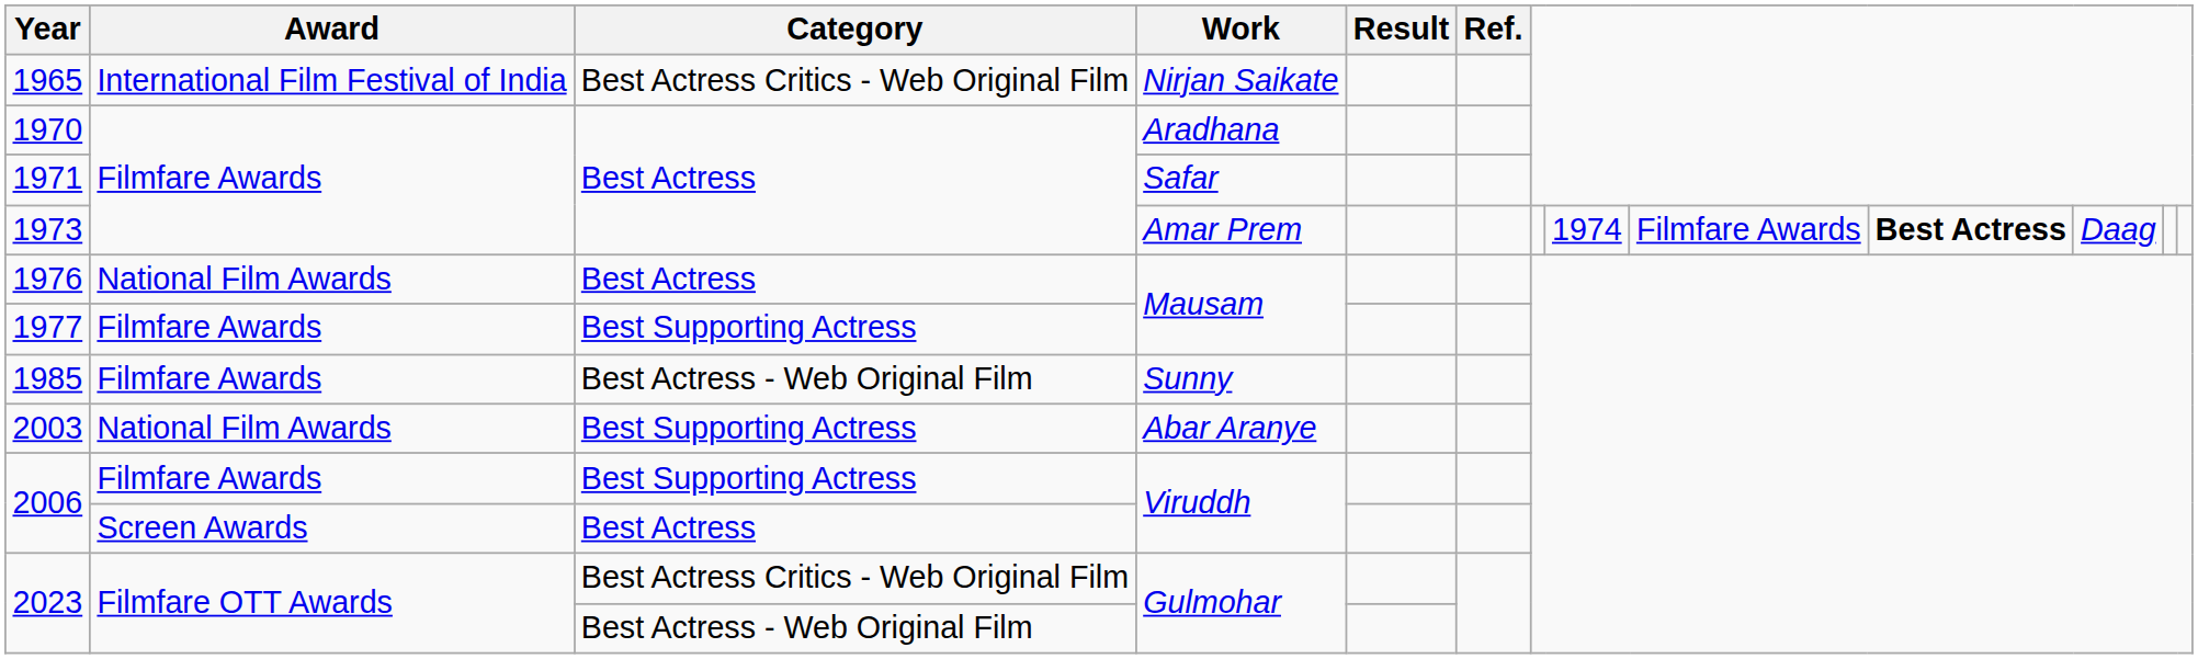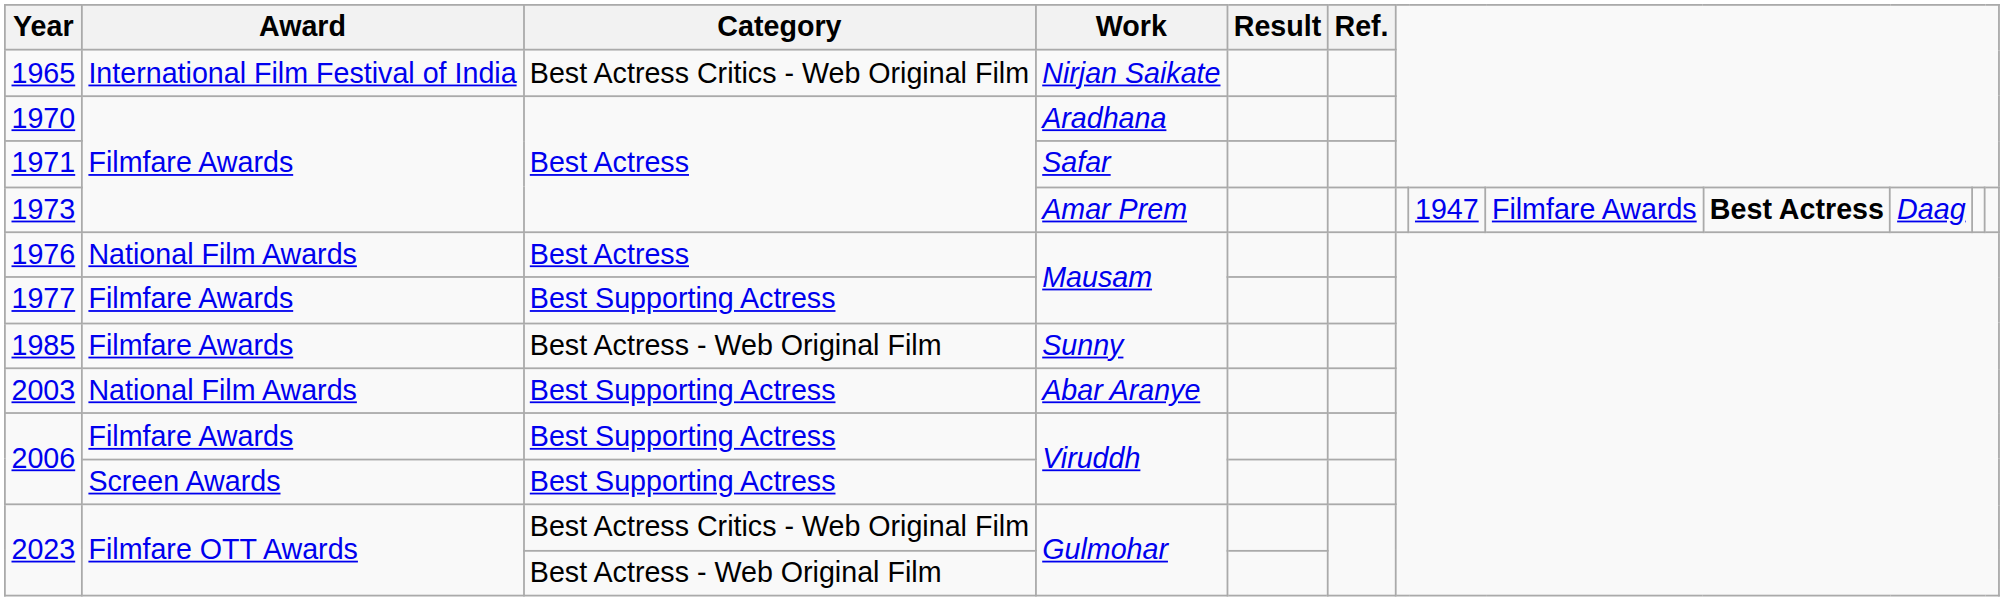 <table class="wikitable">
 <tr>
 <th>Year</th>
 <th>Award</th>
 <th>Category</th>
 <th>Work</th>
 <th>Result</th>
 <th>Ref.</th>
 </tr>
 <tr>
 <td><a href='#'>1965</a></td>
 <td><a href='#'>International Film Festival of India</a></td>
 <td>Best Actress Critics - Web Original Film</td>
 <td><em><a href='#'>Nirjan Saikate</a></em></td>
 <td></td>
 <td></td>
 </tr>
 <tr>
 <td><a href='#'>1970</a></td>
 <td rowspan="3"><a href='#'>Filmfare Awards</a></td>
 <td rowspan="3"><a href='#'>Best Actress</a></td>
 <td><em><a href='#'>Aradhana</a></em></td>
 <td></td>
 <td></td>
 </tr>
 <tr>
 <td><a href='#'>1971</a></td>
 <td><em><a href='#'>Safar</a></em></td>
 <td></td>
 <td></td>
 </tr>
 <tr>
 <td><a href='#'>1973</a></td>
 <td><em><a href='#'>Amar Prem</a></em></td>
 <td></td>
 <td></td>
 <td></td>
-<td><a href='#'>1974</a></td>
+<td><a href='#'>1947</a></td>
 <td><a href='#'>Filmfare Awards</a></td>
 <td><strong>Best Actress</strong></td>
 <td><em><a href='#'> Daag</a></em></td>
 <td></td>
 <td></td>
 </tr>
 <tr>
 <td><a href='#'>1976</a></td>
 <td><a href='#'>National Film Awards</a></td>
 <td><a href='#'>Best Actress</a></td>
 <td rowspan="2"><em><a href='#'>Mausam</a></em></td>
 <td></td>
 <td></td>
 </tr>
 <tr>
 <td><a href='#'>1977</a></td>
 <td><a href='#'>Filmfare Awards</a></td>
 <td><a href='#'>Best Supporting Actress</a></td>
 <td></td>
 <td></td>
 </tr>
 <tr>
 <td><a href='#'>1985</a></td>
 <td><a href='#'>Filmfare Awards</a></td>
 <td>Best Actress - Web Original Film</td>
 <td><em><a href='#'>Sunny</a></em></td>
 <td></td>
 <td></td>
 </tr>
 <tr>
 <td><a href='#'>2003</a></td>
 <td><a href='#'>National Film Awards</a></td>
 <td><a href='#'>Best Supporting Actress</a></td>
 <td><em><a href='#'>Abar Aranye</a></em></td>
 <td></td>
 <td></td>
 </tr>
 <tr>
 <td rowspan="2"><a href='#'>2006</a></td>
 <td><a href='#'>Filmfare Awards</a></td>
 <td><a href='#'>Best Supporting Actress</a></td>
 <td rowspan="2"><em><a href='#'>Viruddh</a></em></td>
 <td></td>
 <td></td>
 </tr>
 <tr>
 <td><a href='#'>Screen Awards</a></td>
-<td><a href='#'>Best Actress</a></td>
+<td><a href='#'>Best Supporting Actress</a></td>
 <td></td>
 <td></td>
 </tr>
 <tr>
 <td rowspan="2"><a href='#'>2023</a></td>
 <td rowspan="2"><a href='#'>Filmfare OTT Awards</a></td>
 <td>Best Actress Critics - Web Original Film</td>
 <td rowspan="2"><a href='#'><em>Gulmohar</em></a></td>
 <td></td>
 <td rowspan="2"></td>
 </tr>
 <tr>
 <td>Best Actress - Web Original Film</td>
 <td></td>
 </tr>
 </table>
